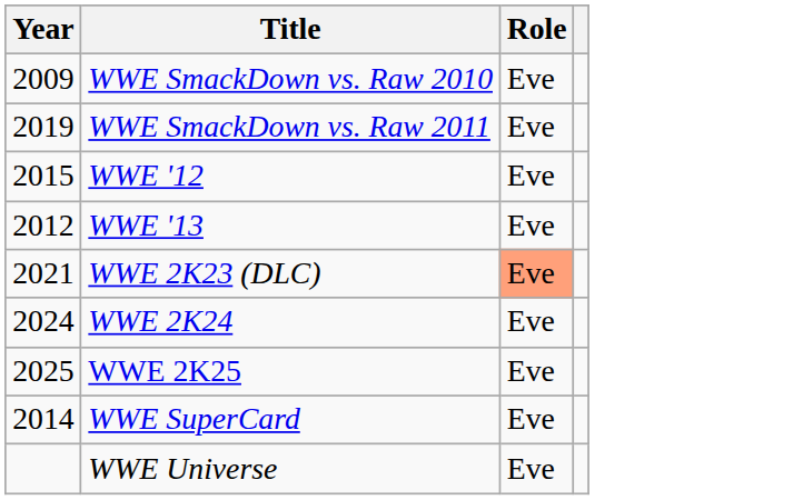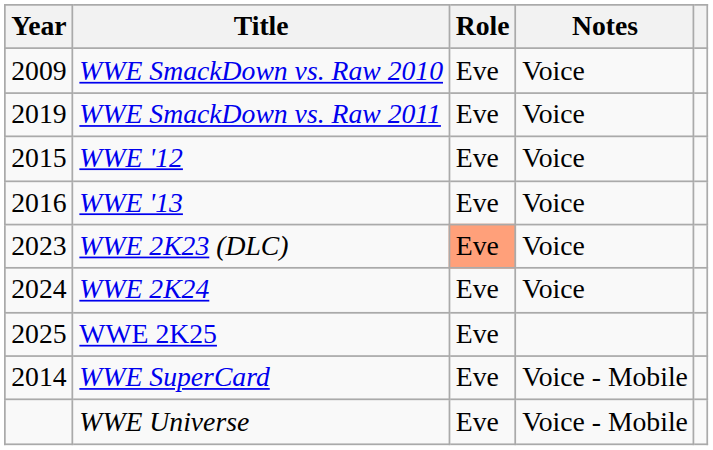 <table class="wikitable sortable">
 <tr>
 <th>Year</th>
 <th>Title</th>
 <th>Role</th>
+<th class="unsortable">Notes</th>
 <th class="unsortable"></th>
 </tr>
 <tr>
 <td>2009</td>
 <td><em><a href='#'>WWE SmackDown vs. Raw 2010</a></em></td>
 <td>Eve</td>
+<td>Voice</td>
 <td></td>
 </tr>
 <tr>
 <td>2019</td>
 <td><em><a href='#'>WWE SmackDown vs. Raw 2011</a></em></td>
 <td>Eve</td>
+<td>Voice</td>
 <td></td>
 </tr>
 <tr>
 <td>2015</td>
 <td><em><a href='#'>WWE '12</a></em></td>
 <td>Eve</td>
+<td>Voice</td>
 <td></td>
 </tr>
 <tr>
-<td>2012</td>
+<td>2016</td>
 <td><em><a href='#'>WWE '13</a></em></td>
 <td>Eve</td>
+<td>Voice</td>
 <td></td>
 </tr>
 <tr>
-<td>2021</td>
+<td>2023</td>
 <td><em><a href='#'>WWE 2K23</a> (DLC)</em></td>
 <td style="background: lightsalmon;">Eve</td>
+<td>Voice</td>
 <td></td>
 </tr>
 <tr>
 <td>2024</td>
 <td><em><a href='#'>WWE 2K24</a></em></td>
 <td>Eve</td>
+<td>Voice</td>
 <td></td>
 </tr>
 <tr>
 <td>2025</td>
 <td><a href='#'>WWE 2K25</a></td>
 <td>Eve</td>
 <td></td>
+<td></td>
 </tr>
 <tr>
 <td>2014</td>
 <td><em><a href='#'>WWE SuperCard</a></em></td>
 <td>Eve</td>
+<td>Voice - Mobile</td>
 <td></td>
 </tr>
 <tr>
 <td></td>
 <td><em>WWE Universe</em></td>
 <td>Eve</td>
+<td>Voice - Mobile</td>
 <td></td>
 </tr>
 </table>
